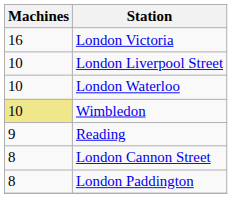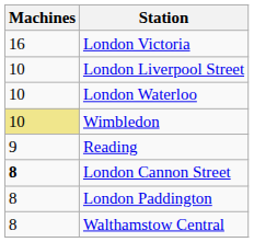 <table class="wikitable">
 <tr>
 <th>Machines</th>
 <th>Station</th>
 </tr>
 <tr>
 <td>16</td>
 <td><a href='#'>London Victoria</a></td>
 </tr>
 <tr>
 <td>10</td>
 <td><a href='#'>London Liverpool Street</a></td>
 </tr>
 <tr>
 <td>10</td>
 <td><a href='#'>London Waterloo</a></td>
 </tr>
 <tr>
 <td style="background: khaki;">10</td>
 <td><a href='#'>Wimbledon</a></td>
 </tr>
 <tr>
 <td>9</td>
 <td><a href='#'>Reading</a></td>
 </tr>
 <tr>
-<td>8</td>
+<td><strong>8</strong></td>
 <td><a href='#'>London Cannon Street</a></td>
 </tr>
 <tr>
 <td>8</td>
 <td><a href='#'>London Paddington</a></td>
 </tr>
 <tr>
+<td>8</td>
+<td><a href='#'>Walthamstow Central</a></td>
+</tr>
+<tr>
 </tr>
 </table>
